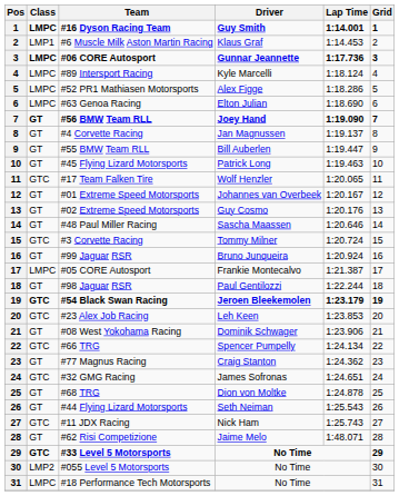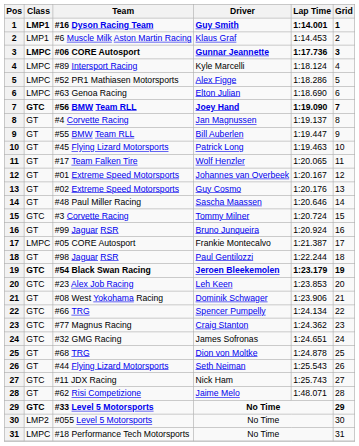 <table class="wikitable" style="font-size: 90%;">
 <tr>
 <th>Pos</th>
 <th>Class</th>
 <th>Team</th>
 <th>Driver</th>
 <th>Lap Time</th>
 <th>Grid</th>
 </tr>
 <tr style="font-weight:bold">
 <th>1</th>
-<td>LMPC</td>
+<td>LMP1</td>
 <td>#16 <a href='#'>Dyson Racing Team</a></td>
 <td><a href='#'>Guy Smith</a></td>
 <td>1:14.001</td>
 <td>1</td>
 </tr>
 <tr>
 <th>2</th>
 <td>LMP1</td>
 <td>#6 <a href='#'>Muscle Milk</a> <a href='#'>Aston Martin Racing</a></td>
 <td><a href='#'>Klaus Graf</a></td>
 <td>1:14.453</td>
 <td>2</td>
 </tr>
 <tr style="font-weight:bold">
 <th>3</th>
 <td>LMPC</td>
 <td>#06 CORE Autosport</td>
 <td><a href='#'>Gunnar Jeannette</a></td>
 <td>1:17.736</td>
 <td>3</td>
 </tr>
 <tr>
 <th>4</th>
 <td>LMPC</td>
 <td>#89 <a href='#'>Intersport Racing</a></td>
 <td>Kyle Marcelli</td>
 <td>1:18.124</td>
 <td>4</td>
 </tr>
 <tr>
 <th>5</th>
 <td>LMPC</td>
 <td>#52 PR1 Mathiasen Motorsports</td>
 <td><a href='#'>Alex Figge</a></td>
 <td>1:18.286</td>
 <td>5</td>
 </tr>
 <tr>
 <th>6</th>
 <td>LMPC</td>
 <td>#63 Genoa Racing</td>
 <td><a href='#'>Elton Julian</a></td>
 <td>1:18.690</td>
 <td>6</td>
 </tr>
 <tr style="font-weight:bold">
 <th>7</th>
-<td>GT</td>
+<td>GTC</td>
 <td>#56 <a href='#'>BMW</a> <a href='#'>Team RLL</a></td>
 <td><a href='#'>Joey Hand</a></td>
 <td>1:19.090</td>
 <td>7</td>
 </tr>
 <tr>
 <th>8</th>
 <td>GT</td>
 <td>#4 <a href='#'>Corvette Racing</a></td>
 <td><a href='#'>Jan Magnussen</a></td>
 <td>1:19.137</td>
 <td>8</td>
 </tr>
 <tr>
 <th>9</th>
 <td>GT</td>
 <td>#55 <a href='#'>BMW</a> <a href='#'>Team RLL</a></td>
 <td><a href='#'>Bill Auberlen</a></td>
 <td>1:19.447</td>
 <td>9</td>
 </tr>
 <tr>
 <th>10</th>
 <td>GT</td>
 <td>#45 <a href='#'>Flying Lizard Motorsports</a></td>
 <td><a href='#'>Patrick Long</a></td>
 <td>1:19.463</td>
 <td>10</td>
 </tr>
 <tr>
 <th>11</th>
-<td>GTC</td>
+<td>GT</td>
 <td>#17 <a href='#'>Team Falken Tire</a></td>
 <td><a href='#'>Wolf Henzler</a></td>
 <td>1:20.065</td>
 <td>11</td>
 </tr>
 <tr>
 <th>12</th>
 <td>GT</td>
 <td>#01 <a href='#'>Extreme Speed Motorsports</a></td>
 <td><a href='#'>Johannes van Overbeek</a></td>
 <td>1:20.167</td>
 <td>12</td>
 </tr>
 <tr>
 <th>13</th>
 <td>GT</td>
 <td>#02 <a href='#'>Extreme Speed Motorsports</a></td>
 <td><a href='#'>Guy Cosmo</a></td>
 <td>1:20.176</td>
 <td>13</td>
 </tr>
 <tr>
 <th>14</th>
 <td>GT</td>
 <td>#48 Paul Miller Racing</td>
 <td><a href='#'>Sascha Maassen</a></td>
 <td>1:20.646</td>
 <td>14</td>
 </tr>
 <tr>
 <th>15</th>
 <td>GTC</td>
 <td>#3 <a href='#'>Corvette Racing</a></td>
 <td><a href='#'>Tommy Milner</a></td>
 <td>1:20.724</td>
 <td>15</td>
 </tr>
 <tr>
 <th>16</th>
 <td>GT</td>
 <td>#99 <a href='#'>Jaguar</a> <a href='#'>RSR</a></td>
 <td><a href='#'>Bruno Junqueira</a></td>
 <td>1:20.924</td>
 <td>16</td>
 </tr>
 <tr>
 <th>17</th>
 <td>LMPC</td>
 <td>#05 CORE Autosport</td>
 <td>Frankie Montecalvo</td>
 <td>1:21.387</td>
 <td>17</td>
 </tr>
 <tr>
 <th>18</th>
 <td>GT</td>
 <td>#98 <a href='#'>Jaguar</a> <a href='#'>RSR</a></td>
 <td><a href='#'>Paul Gentilozzi</a></td>
 <td>1:22.244</td>
 <td>18</td>
 </tr>
 <tr style="font-weight:bold">
 <th>19</th>
 <td>GTC</td>
 <td>#54 Black Swan Racing</td>
 <td><a href='#'>Jeroen Bleekemolen</a></td>
 <td>1:23.179</td>
 <td>19</td>
 </tr>
 <tr>
 <th>20</th>
 <td>GTC</td>
 <td>#23 <a href='#'>Alex Job Racing</a></td>
 <td><a href='#'>Leh Keen</a></td>
 <td>1:23.853</td>
 <td>20</td>
 </tr>
 <tr>
 <th>21</th>
 <td>GT</td>
 <td>#08 West <a href='#'>Yokohama</a> Racing</td>
 <td><a href='#'>Dominik Schwager</a></td>
 <td>1:23.906</td>
 <td>21</td>
 </tr>
 <tr>
 <th>22</th>
 <td>GTC</td>
 <td>#66 <a href='#'>TRG</a></td>
 <td><a href='#'>Spencer Pumpelly</a></td>
 <td>1:24.134</td>
 <td>22</td>
 </tr>
 <tr>
 <th>23</th>
-<td>GT</td>
+<td>GTC</td>
 <td>#77 Magnus Racing</td>
 <td><a href='#'>Craig Stanton</a></td>
 <td>1:24.362</td>
 <td>23</td>
 </tr>
 <tr>
 <th>24</th>
 <td>GTC</td>
 <td>#32 GMG Racing</td>
 <td>James Sofronas</td>
 <td>1:24.651</td>
 <td>24</td>
 </tr>
 <tr>
 <th>25</th>
 <td>GT</td>
 <td>#68 <a href='#'>TRG</a></td>
 <td><a href='#'>Dion von Moltke</a></td>
 <td>1:24.878</td>
 <td>25</td>
 </tr>
 <tr>
 <th>26</th>
 <td>GT</td>
 <td>#44 <a href='#'>Flying Lizard Motorsports</a></td>
 <td><a href='#'>Seth Neiman</a></td>
 <td>1:25.543</td>
 <td>26</td>
 </tr>
 <tr>
 <th>27</th>
 <td>GTC</td>
 <td>#11 JDX Racing</td>
 <td>Nick Ham</td>
 <td>1:25.743</td>
 <td>27</td>
 </tr>
 <tr>
 <th>28</th>
 <td>GT</td>
 <td>#62 <a href='#'>Risi Competizione</a></td>
 <td><a href='#'>Jaime Melo</a></td>
 <td>1:48.071</td>
 <td>28</td>
 </tr>
 <tr style="font-weight:bold">
 <th>29</th>
 <td>GTC</td>
 <td>#33 <a href='#'>Level 5 Motorsports</a></td>
 <td colspan=2 align=center>No Time</td>
 <td>29</td>
 </tr>
 <tr>
 <th>30</th>
 <td>LMP2</td>
 <td>#055 <a href='#'>Level 5 Motorsports</a></td>
 <td colspan=2 align=center>No Time</td>
 <td>30</td>
 </tr>
 <tr>
 <th>31</th>
 <td>LMPC</td>
 <td>#18 Performance Tech Motorsports</td>
 <td colspan=2 align=center>No Time</td>
 <td>31</td>
 </tr>
 <tr>
 </tr>
 </table>
